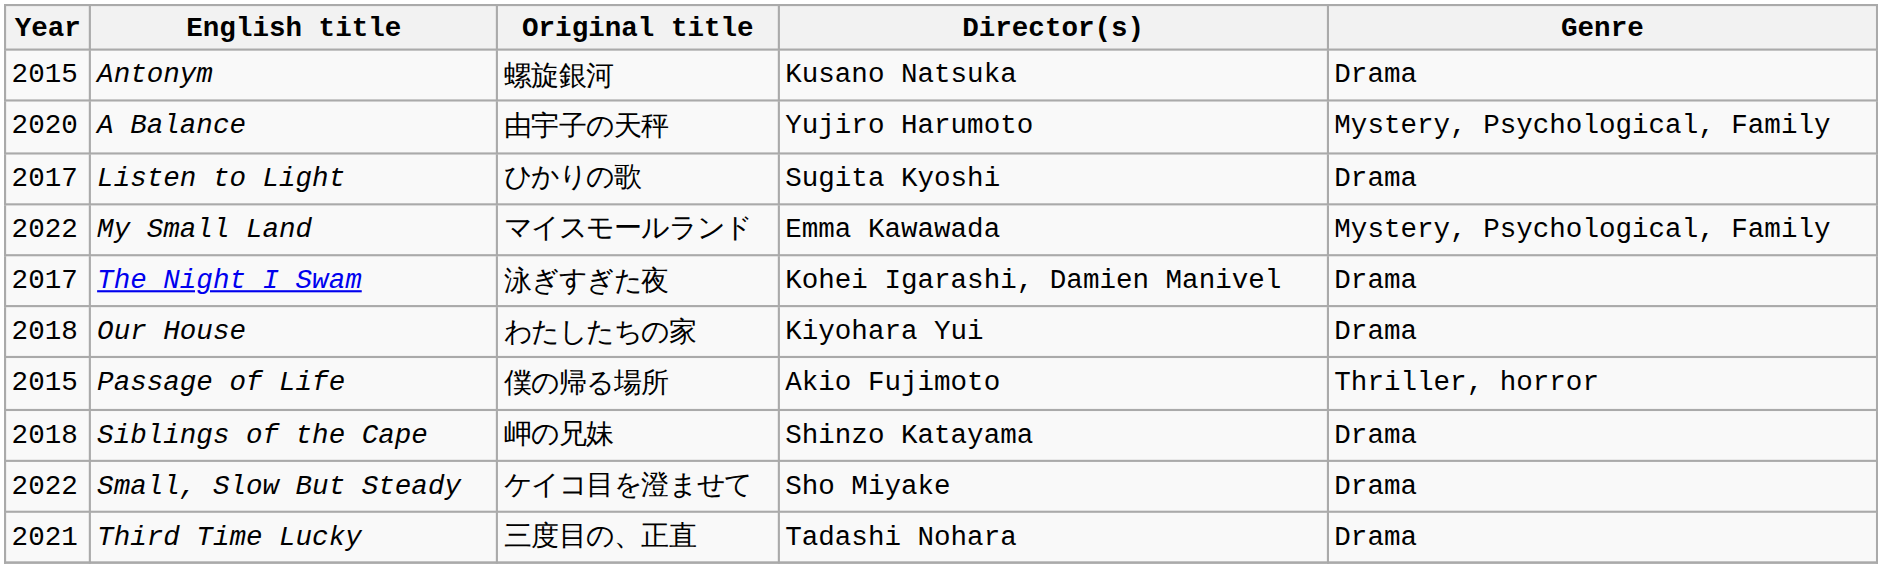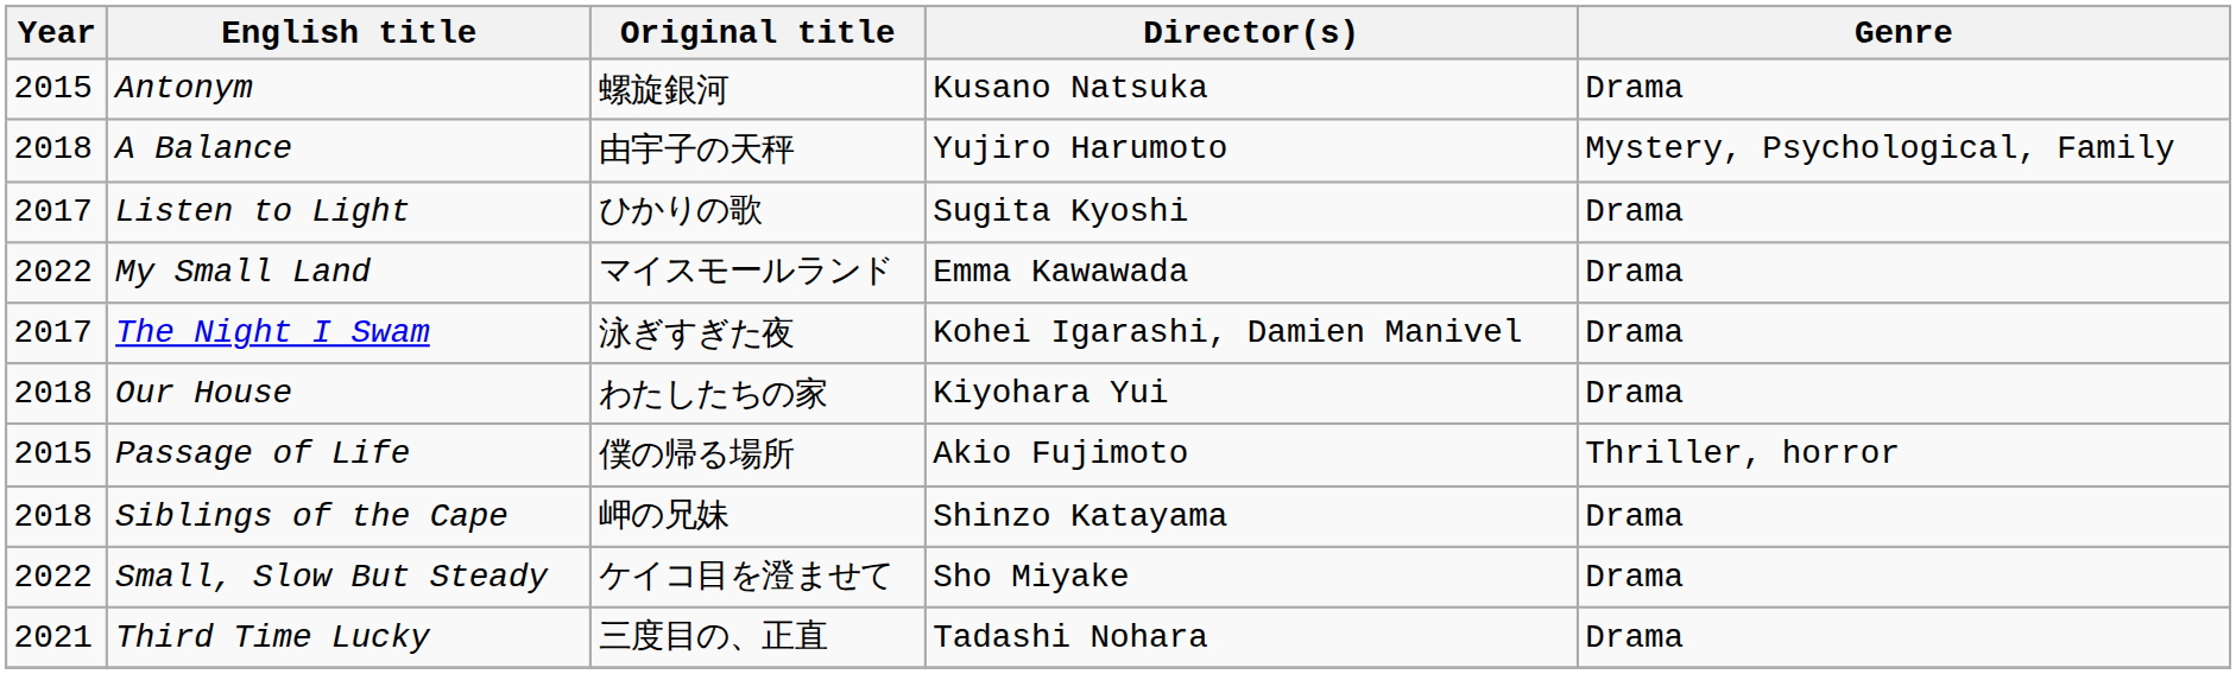 <table class="sortable wikitable" style="width:100%; margin-bottom:4px" cellpadding="5">
 <tr>
 <th scope="col">Year</th>
 <th scope="col">English title</th>
 <th scope="col">Original title</th>
 <th scope="col">Director(s)</th>
 <th scope="col">Genre</th>
 </tr>
 <tr>
 <td>2015</td>
 <td><em>Antonym</em></td>
 <td>螺旋銀河</td>
 <td>Kusano Natsuka</td>
 <td>Drama</td>
 </tr>
 <tr>
-<td>2020</td>
+<td>2018</td>
 <td><em>A Balance</em></td>
 <td>由宇子の天秤</td>
 <td>Yujiro Harumoto</td>
 <td>Mystery, Psychological, Family</td>
 </tr>
 <tr>
 <td>2017</td>
 <td><em>Listen to Light</em></td>
 <td>ひかりの歌</td>
 <td>Sugita Kyoshi</td>
 <td>Drama</td>
 </tr>
 <tr>
 <td>2022</td>
 <td><em>My Small Land</em></td>
 <td>マイスモールランド</td>
 <td>Emma Kawawada</td>
-<td>Mystery, Psychological, Family</td>
+<td>Drama</td>
 </tr>
 <tr>
 <td>2017</td>
 <td><em><a href='#'>The Night I Swam</a></em></td>
 <td>泳ぎすぎた夜</td>
 <td>Kohei Igarashi, Damien Manivel</td>
 <td>Drama</td>
 </tr>
 <tr>
 <td>2018</td>
 <td><em>Our House</em></td>
 <td>わたしたちの家</td>
 <td>Kiyohara Yui</td>
 <td>Drama</td>
 </tr>
 <tr>
 <td>2015</td>
 <td><em>Passage of Life</em></td>
 <td>僕の帰る場所</td>
 <td>Akio Fujimoto</td>
 <td>Thriller, horror</td>
 </tr>
 <tr>
 <td>2018</td>
 <td><em>Siblings of the Cape</em></td>
 <td>岬の兄妹</td>
 <td>Shinzo Katayama</td>
 <td>Drama</td>
 </tr>
 <tr>
 <td>2022</td>
 <td><em>Small, Slow But Steady</em></td>
 <td>ケイコ目を澄ませて</td>
 <td>Sho Miyake</td>
 <td>Drama</td>
 </tr>
 <tr>
 <td>2021</td>
 <td><em>Third Time Lucky</em></td>
 <td>三度目の、正直</td>
 <td>Tadashi Nohara</td>
 <td>Drama</td>
 </tr>
 <tr>
 </tr>
 </table>
